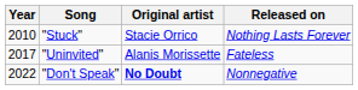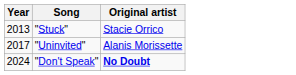 <table class="wikitable">
 <tr>
 <th>Year</th>
 <th>Song</th>
 <th>Original artist</th>
-<th>Released on</th>
 </tr>
 <tr>
-<td>2010</td>
+<td>2013</td>
 <td>"<a href='#'>Stuck</a>"</td>
 <td><a href='#'>Stacie Orrico</a></td>
-<td><em><a href='#'>Nothing Lasts Forever</a></em></td>
 </tr>
 <tr>
 <td>2017</td>
 <td>"<a href='#'>Uninvited</a>"</td>
 <td><a href='#'>Alanis Morissette</a></td>
-<td><em><a href='#'>Fateless</a></em></td>
 </tr>
 <tr>
-<td>2022</td>
+<td>2024</td>
 <td>"<a href='#'>Don't Speak</a>"</td>
 <td><strong><a href='#'>No Doubt</a></strong></td>
-<td><em><a href='#'>Nonnegative</a></em></td>
 </tr>
 </table>
